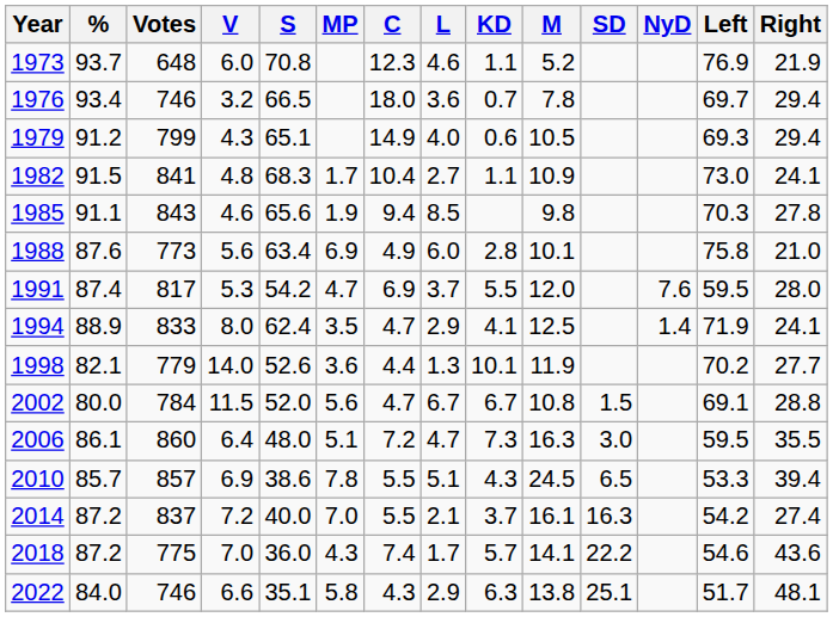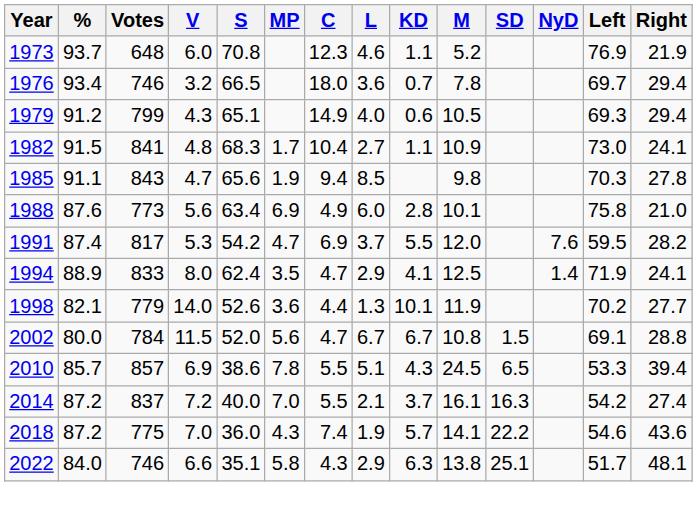 <table class="wikitable sortable" style=text-align:right>
 <tr>
 <th>Year</th>
 <th>%</th>
 <th>Votes</th>
 <th><a href='#'>V</a></th>
 <th><a href='#'>S</a></th>
 <th><a href='#'>MP</a></th>
 <th><a href='#'>C</a></th>
 <th><a href='#'>L</a></th>
 <th><a href='#'>KD</a></th>
 <th><a href='#'>M</a></th>
 <th><a href='#'>SD</a></th>
 <th><a href='#'>NyD</a></th>
 <th>Left</th>
 <th>Right</th>
 </tr>
 <tr>
 <td align=left><a href='#'>1973</a></td>
 <td>93.7</td>
 <td>648</td>
 <td>6.0</td>
 <td>70.8</td>
 <td></td>
 <td>12.3</td>
 <td>4.6</td>
 <td>1.1</td>
 <td>5.2</td>
 <td></td>
 <td></td>
 <td>76.9</td>
 <td>21.9</td>
 </tr>
 <tr>
 <td align=left><a href='#'>1976</a></td>
 <td>93.4</td>
 <td>746</td>
 <td>3.2</td>
 <td>66.5</td>
 <td></td>
 <td>18.0</td>
 <td>3.6</td>
 <td>0.7</td>
 <td>7.8</td>
 <td></td>
 <td></td>
 <td>69.7</td>
 <td>29.4</td>
 </tr>
 <tr>
 <td align=left><a href='#'>1979</a></td>
 <td>91.2</td>
 <td>799</td>
 <td>4.3</td>
 <td>65.1</td>
 <td></td>
 <td>14.9</td>
 <td>4.0</td>
 <td>0.6</td>
 <td>10.5</td>
 <td></td>
 <td></td>
 <td>69.3</td>
 <td>29.4</td>
 </tr>
 <tr>
 <td align=left><a href='#'>1982</a></td>
 <td>91.5</td>
 <td>841</td>
 <td>4.8</td>
 <td>68.3</td>
 <td>1.7</td>
 <td>10.4</td>
 <td>2.7</td>
 <td>1.1</td>
 <td>10.9</td>
 <td></td>
 <td></td>
 <td>73.0</td>
 <td>24.1</td>
 </tr>
 <tr>
 <td align=left><a href='#'>1985</a></td>
 <td>91.1</td>
 <td>843</td>
-<td>4.6</td>
+<td>4.7</td>
 <td>65.6</td>
 <td>1.9</td>
 <td>9.4</td>
 <td>8.5</td>
 <td></td>
 <td>9.8</td>
 <td></td>
 <td></td>
 <td>70.3</td>
 <td>27.8</td>
 </tr>
 <tr>
 <td align=left><a href='#'>1988</a></td>
 <td>87.6</td>
 <td>773</td>
 <td>5.6</td>
 <td>63.4</td>
 <td>6.9</td>
 <td>4.9</td>
 <td>6.0</td>
 <td>2.8</td>
 <td>10.1</td>
 <td></td>
 <td></td>
 <td>75.8</td>
 <td>21.0</td>
 </tr>
 <tr>
 <td align=left><a href='#'>1991</a></td>
 <td>87.4</td>
 <td>817</td>
 <td>5.3</td>
 <td>54.2</td>
 <td>4.7</td>
 <td>6.9</td>
 <td>3.7</td>
 <td>5.5</td>
 <td>12.0</td>
 <td></td>
 <td>7.6</td>
 <td>59.5</td>
-<td>28.0</td>
+<td>28.2</td>
 </tr>
 <tr>
 <td align=left><a href='#'>1994</a></td>
 <td>88.9</td>
 <td>833</td>
 <td>8.0</td>
 <td>62.4</td>
 <td>3.5</td>
 <td>4.7</td>
 <td>2.9</td>
 <td>4.1</td>
 <td>12.5</td>
 <td></td>
 <td>1.4</td>
 <td>71.9</td>
 <td>24.1</td>
 </tr>
 <tr>
 <td align=left><a href='#'>1998</a></td>
 <td>82.1</td>
 <td>779</td>
 <td>14.0</td>
 <td>52.6</td>
 <td>3.6</td>
 <td>4.4</td>
 <td>1.3</td>
 <td>10.1</td>
 <td>11.9</td>
 <td></td>
 <td></td>
 <td>70.2</td>
 <td>27.7</td>
 </tr>
 <tr>
 <td align=left><a href='#'>2002</a></td>
 <td>80.0</td>
 <td>784</td>
 <td>11.5</td>
 <td>52.0</td>
 <td>5.6</td>
 <td>4.7</td>
 <td>6.7</td>
 <td>6.7</td>
 <td>10.8</td>
 <td>1.5</td>
 <td></td>
 <td>69.1</td>
 <td>28.8</td>
 </tr>
 <tr>
-<td align=left><a href='#'>2006</a></td>
-<td>86.1</td>
-<td>860</td>
-<td>6.4</td>
-<td>48.0</td>
-<td>5.1</td>
-<td>7.2</td>
-<td>4.7</td>
-<td>7.3</td>
-<td>16.3</td>
-<td>3.0</td>
-<td></td>
-<td>59.5</td>
-<td>35.5</td>
-</tr>
-<tr>
 <td align=left><a href='#'>2010</a></td>
 <td>85.7</td>
 <td>857</td>
 <td>6.9</td>
 <td>38.6</td>
 <td>7.8</td>
 <td>5.5</td>
 <td>5.1</td>
 <td>4.3</td>
 <td>24.5</td>
 <td>6.5</td>
 <td></td>
 <td>53.3</td>
 <td>39.4</td>
 </tr>
 <tr>
 <td align=left><a href='#'>2014</a></td>
 <td>87.2</td>
 <td>837</td>
 <td>7.2</td>
 <td>40.0</td>
 <td>7.0</td>
 <td>5.5</td>
 <td>2.1</td>
 <td>3.7</td>
 <td>16.1</td>
 <td>16.3</td>
 <td></td>
 <td>54.2</td>
 <td>27.4</td>
 </tr>
 <tr>
 <td align=left><a href='#'>2018</a></td>
 <td>87.2</td>
 <td>775</td>
 <td>7.0</td>
 <td>36.0</td>
 <td>4.3</td>
 <td>7.4</td>
-<td>1.7</td>
+<td>1.9</td>
 <td>5.7</td>
 <td>14.1</td>
 <td>22.2</td>
 <td></td>
 <td>54.6</td>
 <td>43.6</td>
 </tr>
 <tr>
 <td align=left><a href='#'>2022</a></td>
 <td>84.0</td>
 <td>746</td>
 <td>6.6</td>
 <td>35.1</td>
 <td>5.8</td>
 <td>4.3</td>
 <td>2.9</td>
 <td>6.3</td>
 <td>13.8</td>
 <td>25.1</td>
 <td></td>
 <td>51.7</td>
 <td>48.1</td>
 </tr>
 </table>
